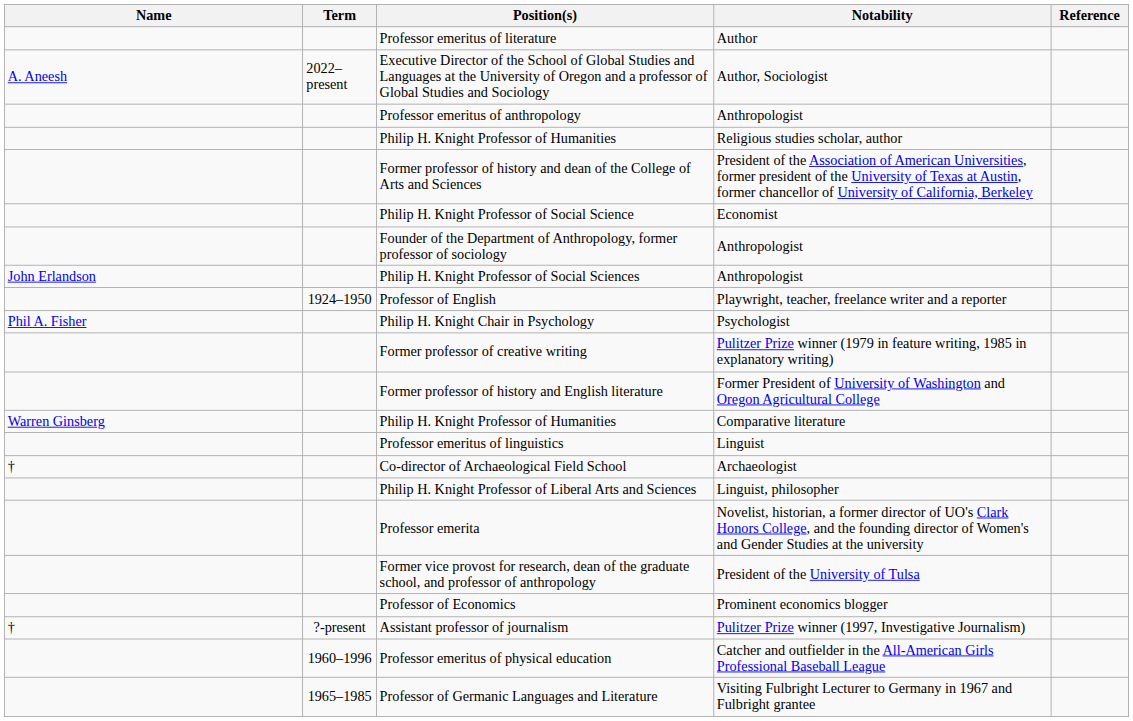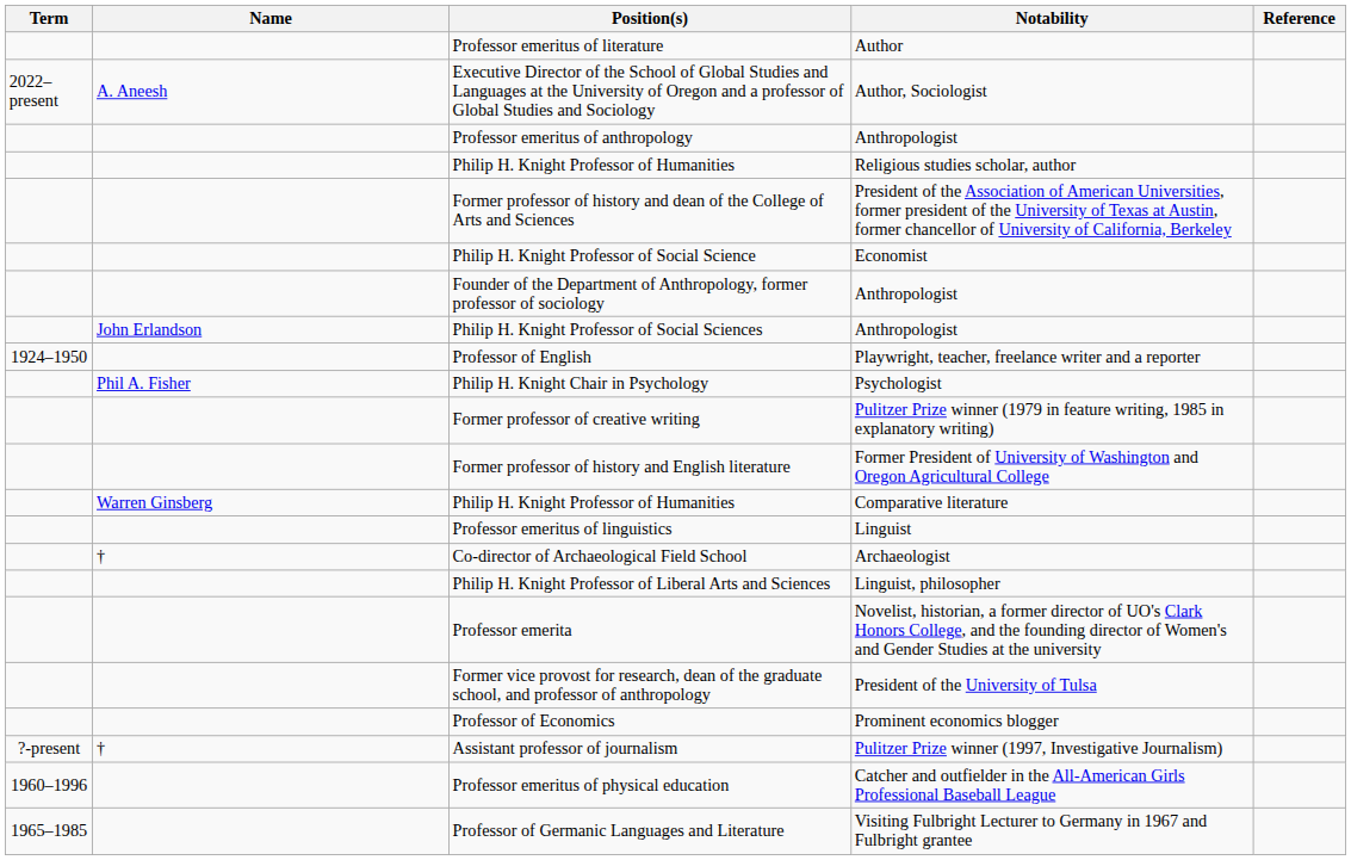 <table class="wikitable sortable" style="width:100%">
 <tr>
+<th width="75px">Term</th>
 <th width="*">Name</th>
-<th width="75px">Term</th>
 <th width="30%" class="unsortable">Position(s)</th>
 <th width="30%" class="unsortable">Notability</th>
 <th width="80px" class="unsortable">Reference</th>
 </tr>
 <tr>
+<td align="center"></td>
 <td></td>
-<td align="center"></td>
 <td>Professor emeritus of literature</td>
 <td>Author</td>
 <td align="center"></td>
 </tr>
 <tr>
+<td>2022–present</td>
 <td><a href='#'>A. Aneesh</a></td>
-<td>2022–present</td>
 <td>Executive Director of the School of Global Studies and Languages at the University of Oregon and a professor of Global Studies and Sociology</td>
 <td>Author, Sociologist</td>
 <td></td>
 </tr>
 <tr>
+<td align="center"></td>
 <td></td>
-<td align="center"></td>
 <td>Professor emeritus of anthropology</td>
 <td>Anthropologist</td>
 <td align="center"></td>
 </tr>
 <tr>
+<td align="center"></td>
 <td></td>
-<td align="center"></td>
 <td>Philip H. Knight Professor of Humanities</td>
 <td>Religious studies scholar, author</td>
 <td align="center"></td>
 </tr>
 <tr>
+<td align="center"></td>
 <td></td>
-<td align="center"></td>
 <td>Former professor of history and dean of the College of Arts and Sciences</td>
 <td>President of the <a href='#'>Association of American Universities</a>, former president of the <a href='#'>University of Texas at Austin</a>, former chancellor of <a href='#'>University of California, Berkeley</a></td>
 <td align="center"></td>
 </tr>
 <tr>
+<td align="center"></td>
 <td></td>
-<td align="center"></td>
 <td>Philip H. Knight Professor of Social Science</td>
 <td>Economist</td>
 <td align="center"></td>
 </tr>
 <tr>
+<td align="center"></td>
 <td></td>
-<td align="center"></td>
 <td>Founder of the Department of Anthropology, former professor of sociology</td>
 <td>Anthropologist</td>
 <td align="center"></td>
 </tr>
 <tr>
+<td align="center"></td>
 <td><a href='#'>John Erlandson</a></td>
-<td align="center"></td>
 <td>Philip H. Knight Professor of Social Sciences</td>
 <td>Anthropologist</td>
 <td></td>
 </tr>
 <tr>
+<td align="center">1924–1950</td>
 <td></td>
-<td align="center">1924–1950</td>
 <td>Professor of English</td>
 <td>Playwright, teacher, freelance writer and a reporter</td>
 <td align="center"></td>
 </tr>
 <tr>
+<td></td>
 <td><a href='#'>Phil A. Fisher</a></td>
-<td></td>
 <td>Philip H. Knight Chair in Psychology</td>
 <td>Psychologist</td>
 <td></td>
 </tr>
 <tr>
+<td align="center"></td>
 <td></td>
-<td align="center"></td>
 <td>Former professor of creative writing</td>
 <td><a href='#'>Pulitzer Prize</a> winner (1979 in feature writing, 1985 in explanatory writing)</td>
 <td align="center"></td>
 </tr>
 <tr>
+<td align="center"></td>
 <td></td>
-<td align="center"></td>
 <td>Former professor of history and English literature</td>
 <td>Former President of <a href='#'>University of Washington</a> and <a href='#'>Oregon Agricultural College</a></td>
 <td align="center"></td>
 </tr>
 <tr>
+<td></td>
 <td><a href='#'>Warren Ginsberg</a></td>
-<td></td>
 <td>Philip H. Knight Professor of Humanities</td>
 <td>Comparative literature</td>
 <td></td>
 </tr>
 <tr>
+<td align="center"></td>
 <td></td>
-<td align="center"></td>
 <td>Professor emeritus of linguistics</td>
 <td>Linguist</td>
 <td align="center"></td>
 </tr>
 <tr>
+<td align="center"></td>
 <td>†</td>
-<td align="center"></td>
 <td>Co-director of Archaeological Field School</td>
 <td>Archaeologist</td>
 <td align="center"></td>
 </tr>
 <tr>
+<td align="center"></td>
 <td></td>
-<td align="center"></td>
 <td>Philip H. Knight Professor of Liberal Arts and Sciences</td>
 <td>Linguist, philosopher</td>
 <td align="center"></td>
 </tr>
 <tr>
+<td align="center"></td>
 <td></td>
-<td align="center"></td>
 <td>Professor emerita</td>
 <td>Novelist, historian, a former director of UO's <a href='#'>Clark Honors College</a>, and the founding director of Women's and Gender Studies at the university</td>
 <td align="center"></td>
 </tr>
 <tr>
+<td align="center"></td>
 <td></td>
-<td align="center"></td>
 <td>Former vice provost for research, dean of the graduate school, and professor of anthropology</td>
 <td>President of the <a href='#'>University of Tulsa</a></td>
 <td align="center"></td>
 </tr>
 <tr>
+<td align="center"></td>
 <td></td>
-<td align="center"></td>
 <td>Professor of Economics</td>
 <td>Prominent economics blogger</td>
 <td align="center"></td>
 </tr>
 <tr>
+<td align="center">?-present</td>
 <td>†</td>
-<td align="center">?-present</td>
 <td>Assistant professor of journalism</td>
 <td><a href='#'>Pulitzer Prize</a> winner (1997, Investigative Journalism)</td>
 <td align="center"></td>
 </tr>
 <tr>
+<td align="center">1960–1996</td>
 <td></td>
-<td align="center">1960–1996</td>
 <td>Professor emeritus of physical education</td>
 <td>Catcher and outfielder in the <a href='#'>All-American Girls Professional Baseball League</a></td>
 <td align="center"></td>
 </tr>
 <tr>
+<td align="center">1965–1985</td>
 <td></td>
-<td align="center">1965–1985</td>
 <td>Professor of Germanic Languages and Literature</td>
 <td>Visiting Fulbright Lecturer to Germany in 1967 and Fulbright grantee</td>
 <td align="center"></td>
 </tr>
 </table>
